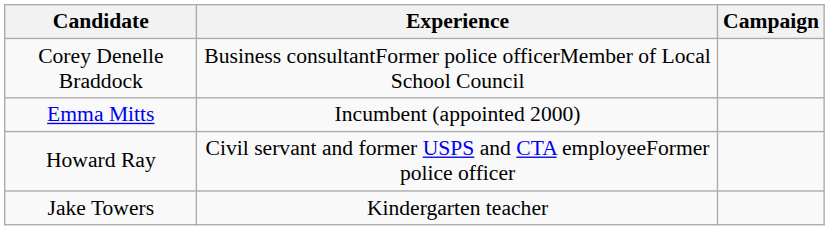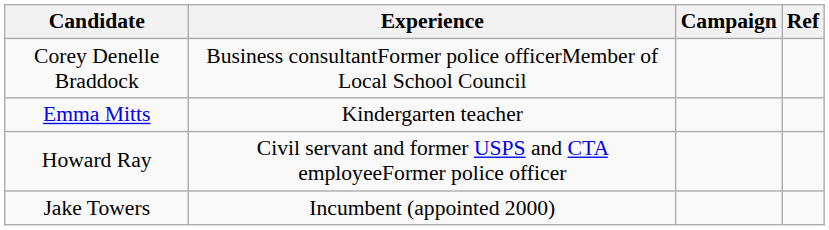 <table class="wikitable" style="text-align:center">
 <tr>
 <th>Candidate</th>
 <th>Experience</th>
 <th>Campaign</th>
+<th>Ref</th>
 </tr>
 <tr>
 <td>Corey Denelle Braddock</td>
 <td>Business consultantFormer police officerMember of Local School Council</td>
 <td></td>
+<td></td>
 </tr>
 <tr>
 <td><a href='#'>Emma Mitts</a></td>
-<td>Incumbent (appointed 2000)</td>
+<td>Kindergarten teacher</td>
+<td></td>
 <td></td>
 </tr>
 <tr>
 <td>Howard Ray</td>
 <td>Civil servant and former <a href='#'>USPS</a> and <a href='#'>CTA</a> employeeFormer police officer</td>
 <td></td>
+<td></td>
 </tr>
 <tr>
 <td>Jake Towers</td>
-<td>Kindergarten teacher</td>
+<td>Incumbent (appointed 2000)</td>
+<td></td>
 <td></td>
 </tr>
 </table>
